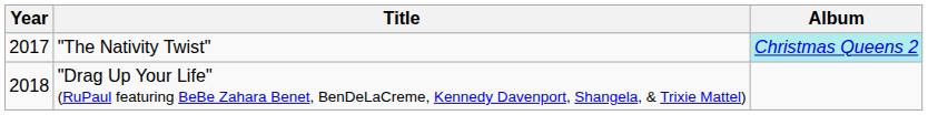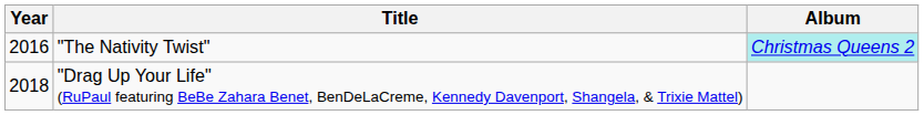 <table class="wikitable">
 <tr>
 <th>Year</th>
 <th>Title</th>
 <th>Album</th>
 </tr>
 <tr>
-<td>2017</td>
+<td>2016</td>
 <td>"The Nativity Twist"</td>
 <td style="background: paleturquoise;"><em><a href='#'>Christmas Queens 2</a></em></td>
 </tr>
 <tr>
 <td>2018</td>
 <td>"Drag Up Your Life" <br><small>(<a href='#'>RuPaul</a> featuring <a href='#'>BeBe Zahara Benet</a>, BenDeLaCreme, <a href='#'>Kennedy Davenport</a>, <a href='#'>Shangela</a>, & <a href='#'>Trixie Mattel</a>)</small></td>
 <td></td>
 </tr>
 </table>
